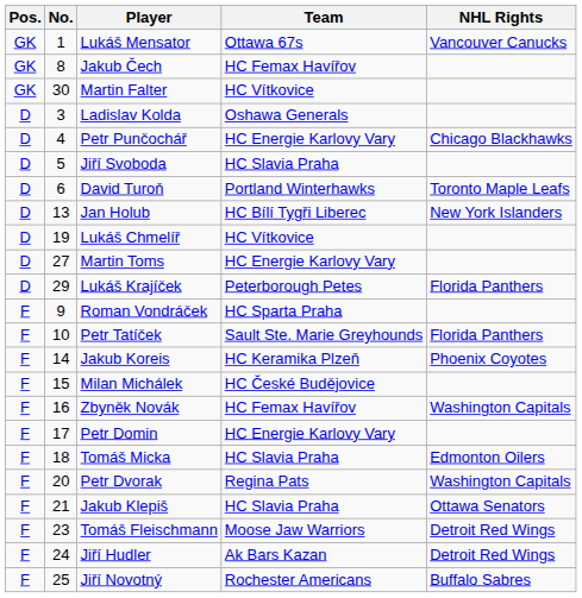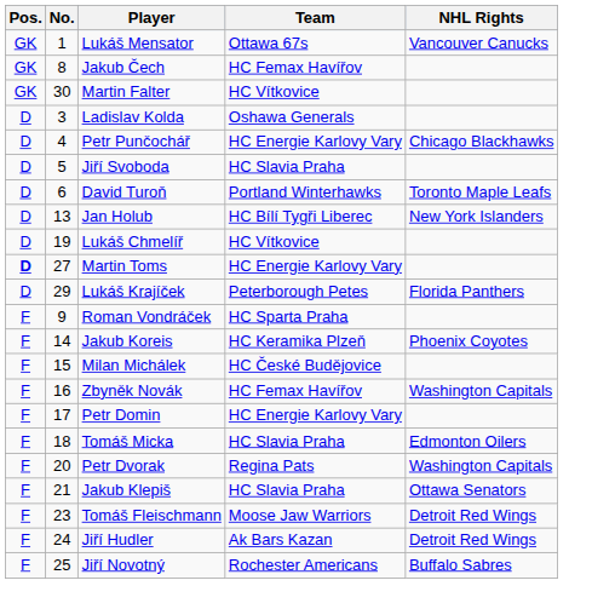 <table class="wikitable sortable">
 <tr style="background:#aad0ff;">
 <th>Pos.</th>
 <th>No.</th>
 <th>Player</th>
 <th>Team</th>
 <th>NHL Rights</th>
 </tr>
 <tr>
 <td style="text-align:center;"><a href='#'>GK</a></td>
 <td style="text-align:center;">1</td>
 <td><a href='#'>Lukáš Mensator</a></td>
 <td> <a href='#'>Ottawa 67s</a></td>
 <td><a href='#'>Vancouver Canucks</a></td>
 </tr>
 <tr>
 <td style="text-align:center;"><a href='#'>GK</a></td>
 <td style="text-align:center;">8</td>
 <td><a href='#'>Jakub Čech</a></td>
 <td> <a href='#'>HC Femax Havířov</a></td>
 <td></td>
 </tr>
 <tr>
 <td style="text-align:center;"><a href='#'>GK</a></td>
 <td style="text-align:center;">30</td>
 <td><a href='#'>Martin Falter</a></td>
 <td> <a href='#'>HC Vítkovice</a></td>
 <td></td>
 </tr>
 <tr>
 <td style="text-align:center;"><a href='#'>D</a></td>
 <td style="text-align:center;">3</td>
 <td><a href='#'>Ladislav Kolda</a></td>
 <td> <a href='#'>Oshawa Generals</a></td>
 <td></td>
 </tr>
 <tr>
 <td style="text-align:center;"><a href='#'>D</a></td>
 <td style="text-align:center;">4</td>
 <td><a href='#'>Petr Punčochář</a></td>
 <td> <a href='#'>HC Energie Karlovy Vary</a></td>
 <td><a href='#'>Chicago Blackhawks</a></td>
 </tr>
 <tr>
 <td style="text-align:center;"><a href='#'>D</a></td>
 <td style="text-align:center;">5</td>
 <td><a href='#'>Jiří Svoboda</a></td>
 <td> <a href='#'>HC Slavia Praha</a></td>
 <td></td>
 </tr>
 <tr>
 <td style="text-align:center;"><a href='#'>D</a></td>
 <td style="text-align:center;">6</td>
 <td><a href='#'>David Turoň</a></td>
 <td> <a href='#'>Portland Winterhawks</a></td>
 <td><a href='#'>Toronto Maple Leafs</a></td>
 </tr>
 <tr>
 <td style="text-align:center;"><a href='#'>D</a></td>
 <td style="text-align:center;">13</td>
 <td><a href='#'>Jan Holub</a></td>
 <td> <a href='#'>HC Bílí Tygři Liberec</a></td>
 <td><a href='#'>New York Islanders</a></td>
 </tr>
 <tr>
 <td style="text-align:center;"><a href='#'>D</a></td>
 <td style="text-align:center;">19</td>
 <td><a href='#'>Lukáš Chmelíř</a></td>
 <td> <a href='#'>HC Vítkovice</a></td>
 <td></td>
 </tr>
 <tr>
-<td style="text-align:center;"><a href='#'>D</a></td>
+<td style="text-align:center;"><strong><a href='#'>D</a></strong></td>
 <td style="text-align:center;">27</td>
 <td><a href='#'>Martin Toms</a></td>
 <td> <a href='#'>HC Energie Karlovy Vary</a></td>
 <td></td>
 </tr>
 <tr>
 <td style="text-align:center;"><a href='#'>D</a></td>
 <td style="text-align:center;">29</td>
 <td><a href='#'>Lukáš Krajíček</a></td>
 <td> <a href='#'>Peterborough Petes</a></td>
 <td><a href='#'>Florida Panthers</a></td>
 </tr>
 <tr>
 <td style="text-align:center;"><a href='#'>F</a></td>
 <td style="text-align:center;">9</td>
 <td><a href='#'>Roman Vondráček</a></td>
 <td> <a href='#'>HC Sparta Praha</a></td>
 <td></td>
-</tr>
-<tr>
-<td style="text-align:center;"><a href='#'>F</a></td>
-<td style="text-align:center;">10</td>
-<td><a href='#'>Petr Tatíček</a></td>
-<td> <a href='#'>Sault Ste. Marie Greyhounds</a></td>
-<td><a href='#'>Florida Panthers</a></td>
 </tr>
 <tr>
 <td style="text-align:center;"><a href='#'>F</a></td>
 <td style="text-align:center;">14</td>
 <td><a href='#'>Jakub Koreis</a></td>
 <td> <a href='#'>HC Keramika Plzeň</a></td>
 <td><a href='#'>Phoenix Coyotes</a></td>
 </tr>
 <tr>
 <td style="text-align:center;"><a href='#'>F</a></td>
 <td style="text-align:center;">15</td>
 <td><a href='#'>Milan Michálek</a></td>
 <td> <a href='#'>HC České Budějovice</a></td>
 <td></td>
 </tr>
 <tr>
 <td style="text-align:center;"><a href='#'>F</a></td>
 <td style="text-align:center;">16</td>
 <td><a href='#'>Zbyněk Novák</a></td>
 <td> <a href='#'>HC Femax Havířov</a></td>
 <td><a href='#'>Washington Capitals</a></td>
 </tr>
 <tr>
 <td style="text-align:center;"><a href='#'>F</a></td>
 <td style="text-align:center;">17</td>
 <td><a href='#'>Petr Domin</a></td>
 <td> <a href='#'>HC Energie Karlovy Vary</a></td>
 <td></td>
 </tr>
 <tr>
 <td style="text-align:center;"><a href='#'>F</a></td>
 <td style="text-align:center;">18</td>
 <td><a href='#'>Tomáš Micka</a></td>
 <td> <a href='#'>HC Slavia Praha</a></td>
 <td><a href='#'>Edmonton Oilers</a></td>
 </tr>
 <tr>
 <td style="text-align:center;"><a href='#'>F</a></td>
 <td style="text-align:center;">20</td>
 <td><a href='#'>Petr Dvorak</a></td>
 <td> <a href='#'>Regina Pats</a></td>
 <td><a href='#'>Washington Capitals</a></td>
 </tr>
 <tr>
 <td style="text-align:center;"><a href='#'>F</a></td>
 <td style="text-align:center;">21</td>
 <td><a href='#'>Jakub Klepiš</a></td>
 <td> <a href='#'>HC Slavia Praha</a></td>
 <td><a href='#'>Ottawa Senators</a></td>
 </tr>
 <tr>
 <td style="text-align:center;"><a href='#'>F</a></td>
 <td style="text-align:center;">23</td>
 <td><a href='#'>Tomáš Fleischmann</a></td>
 <td> <a href='#'>Moose Jaw Warriors</a></td>
 <td><a href='#'>Detroit Red Wings</a></td>
 </tr>
 <tr>
 <td style="text-align:center;"><a href='#'>F</a></td>
 <td style="text-align:center;">24</td>
 <td><a href='#'>Jiří Hudler</a></td>
 <td> <a href='#'>Ak Bars Kazan</a></td>
 <td><a href='#'>Detroit Red Wings</a></td>
 </tr>
 <tr>
 <td style="text-align:center;"><a href='#'>F</a></td>
 <td style="text-align:center;">25</td>
 <td><a href='#'>Jiří Novotný</a></td>
 <td> <a href='#'>Rochester Americans</a></td>
 <td><a href='#'>Buffalo Sabres</a></td>
 </tr>
 </table>
